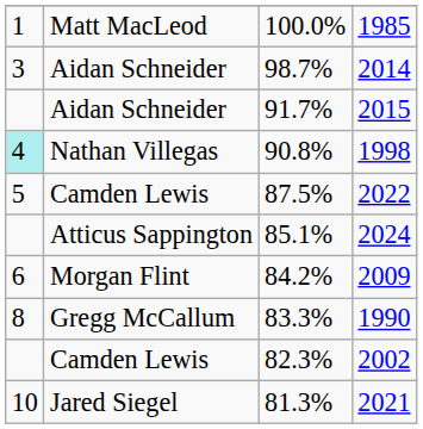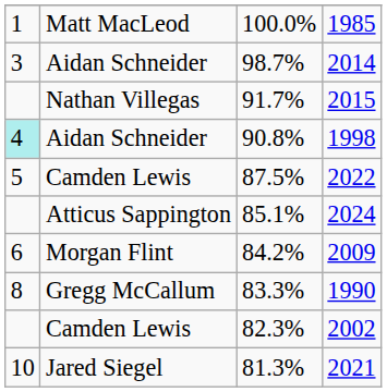 <table class="wikitable">
 <tr>
 </tr>
 <tr>
 <td>1</td>
 <td>Matt MacLeod</td>
 <td><abbr>100.0%</abbr></td>
 <td><a href='#'>1985</a></td>
 </tr>
 <tr>
 <td>3</td>
 <td>Aidan Schneider</td>
 <td><abbr>98.7%</abbr></td>
 <td><a href='#'>2014</a></td>
 </tr>
 <tr>
 <td></td>
-<td>Aidan Schneider</td>
+<td>Nathan Villegas</td>
 <td><abbr>91.7%</abbr></td>
 <td><a href='#'>2015</a></td>
 </tr>
 <tr>
 <td style="background: paleturquoise;">4</td>
-<td>Nathan Villegas</td>
+<td>Aidan Schneider</td>
 <td><abbr>90.8%</abbr></td>
 <td><a href='#'>1998</a></td>
 </tr>
 <tr>
 <td>5</td>
 <td>Camden Lewis</td>
 <td><abbr>87.5%</abbr></td>
 <td><a href='#'>2022</a></td>
 </tr>
 <tr>
 <td></td>
 <td>Atticus Sappington</td>
 <td><abbr>85.1%</abbr></td>
 <td><a href='#'>2024</a></td>
 </tr>
 <tr>
 <td>6</td>
 <td>Morgan Flint</td>
 <td><abbr>84.2%</abbr></td>
 <td><a href='#'>2009</a></td>
 </tr>
 <tr>
 <td>8</td>
 <td>Gregg McCallum</td>
 <td><abbr>83.3%</abbr></td>
 <td><a href='#'>1990</a></td>
 </tr>
 <tr>
 <td></td>
 <td>Camden Lewis</td>
 <td><abbr>82.3%</abbr></td>
 <td><a href='#'>2002</a></td>
 </tr>
 <tr>
 <td>10</td>
 <td>Jared Siegel</td>
 <td><abbr>81.3%</abbr></td>
 <td><a href='#'>2021</a></td>
 </tr>
 </table>
